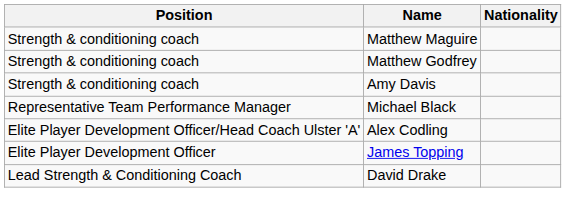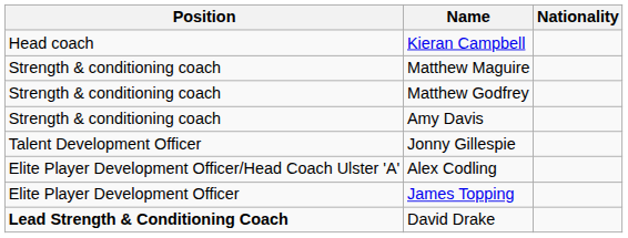 <table class="wikitable">
 <tr>
 <th>Position</th>
 <th>Name</th>
 <th>Nationality</th>
+</tr>
+<tr>
+<td>Head coach</td>
+<td><a href='#'>Kieran Campbell</a></td>
+<td></td>
 </tr>
 <tr>
 <td>Strength & conditioning coach</td>
 <td>Matthew Maguire</td>
 <td></td>
 </tr>
 <tr>
 <td>Strength & conditioning coach</td>
 <td>Matthew Godfrey</td>
 <td></td>
 </tr>
 <tr>
 <td>Strength & conditioning coach</td>
 <td>Amy Davis</td>
 <td></td>
 </tr>
 <tr>
-<td>Representative Team Performance Manager</td>
-<td>Michael Black</td>
+<td>Talent Development Officer</td>
+<td>Jonny Gillespie</td>
 <td></td>
 </tr>
 <tr>
 <td>Elite Player Development Officer/Head Coach Ulster 'A'</td>
 <td>Alex Codling</td>
 <td></td>
 </tr>
 <tr>
 <td>Elite Player Development Officer</td>
 <td><a href='#'>James Topping</a></td>
 <td></td>
 </tr>
 <tr>
-<td>Lead Strength & Conditioning Coach</td>
+<td><strong>Lead Strength & Conditioning Coach</strong></td>
 <td>David Drake</td>
 <td></td>
 </tr>
 </table>
